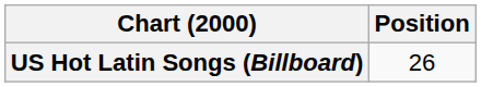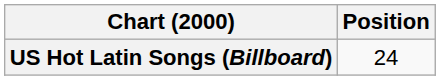 <table class="wikitable plainrowheaders" style="text-align:center;">
 <tr>
 <th scope="col">Chart (2000)</th>
 <th scope="col">Position</th>
 </tr>
 <tr>
 <th scope="row">US Hot Latin Songs (<em>Billboard</em>)</th>
-<td style="text-align:center;">26</td>
+<td style="text-align:center;">24</td>
 </tr>
 </table>
